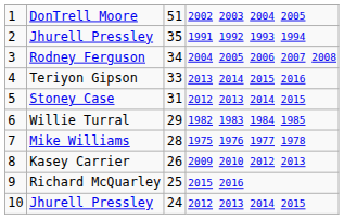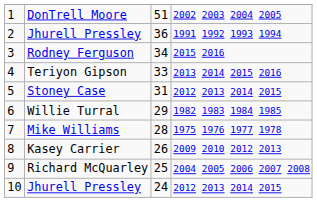 <table class="wikitable">
 <tr>
 </tr>
 <tr>
 <td>1</td>
 <td><a href='#'>DonTrell Moore</a></td>
 <td>51</td>
 <td style="font-size:80%;"><a href='#'>2002</a> <a href='#'>2003</a> <a href='#'>2004</a> <a href='#'>2005</a></td>
 </tr>
 <tr>
 <td>2</td>
 <td><a href='#'>Jhurell Pressley</a></td>
-<td>35</td>
+<td>36</td>
 <td style="font-size:80%;"><a href='#'>1991</a> <a href='#'>1992</a> <a href='#'>1993</a> <a href='#'>1994</a></td>
 </tr>
 <tr>
 <td>3</td>
 <td><a href='#'>Rodney Ferguson</a></td>
 <td>34</td>
-<td style="font-size:80%;"><a href='#'>2004</a> <a href='#'>2005</a> <a href='#'>2006</a> <a href='#'>2007</a> <a href='#'>2008</a></td>
+<td style="font-size:80%;"><a href='#'>2015</a> <a href='#'>2016</a></td>
 </tr>
 <tr>
 <td>4</td>
 <td>Teriyon Gipson</td>
 <td>33</td>
 <td style="font-size:80%;"><a href='#'>2013</a> <a href='#'>2014</a> <a href='#'>2015</a> <a href='#'>2016</a></td>
 </tr>
 <tr>
 <td>5</td>
 <td><a href='#'>Stoney Case</a></td>
 <td>31</td>
 <td style="font-size:80%;"><a href='#'>2012</a> <a href='#'>2013</a> <a href='#'>2014</a> <a href='#'>2015</a></td>
 </tr>
 <tr>
 <td>6</td>
 <td>Willie Turral</td>
 <td>29</td>
 <td style="font-size:80%;"><a href='#'>1982</a> <a href='#'>1983</a> <a href='#'>1984</a> <a href='#'>1985</a></td>
 </tr>
 <tr>
 <td>7</td>
 <td><a href='#'>Mike Williams</a></td>
 <td>28</td>
 <td style="font-size:80%;"><a href='#'>1975</a> <a href='#'>1976</a> <a href='#'>1977</a> <a href='#'>1978</a></td>
 </tr>
 <tr>
 <td>8</td>
 <td>Kasey Carrier</td>
 <td>26</td>
 <td style="font-size:80%;"><a href='#'>2009</a> <a href='#'>2010</a> <a href='#'>2012</a> <a href='#'>2013</a></td>
 </tr>
 <tr>
 <td>9</td>
 <td>Richard McQuarley</td>
 <td>25</td>
-<td style="font-size:80%;"><a href='#'>2015</a> <a href='#'>2016</a></td>
+<td style="font-size:80%;"><a href='#'>2004</a> <a href='#'>2005</a> <a href='#'>2006</a> <a href='#'>2007</a> <a href='#'>2008</a></td>
 </tr>
 <tr>
 <td>10</td>
 <td><a href='#'>Jhurell Pressley</a></td>
 <td>24</td>
 <td style="font-size:80%;"><a href='#'>2012</a> <a href='#'>2013</a> <a href='#'>2014</a> <a href='#'>2015</a></td>
 </tr>
 </table>
